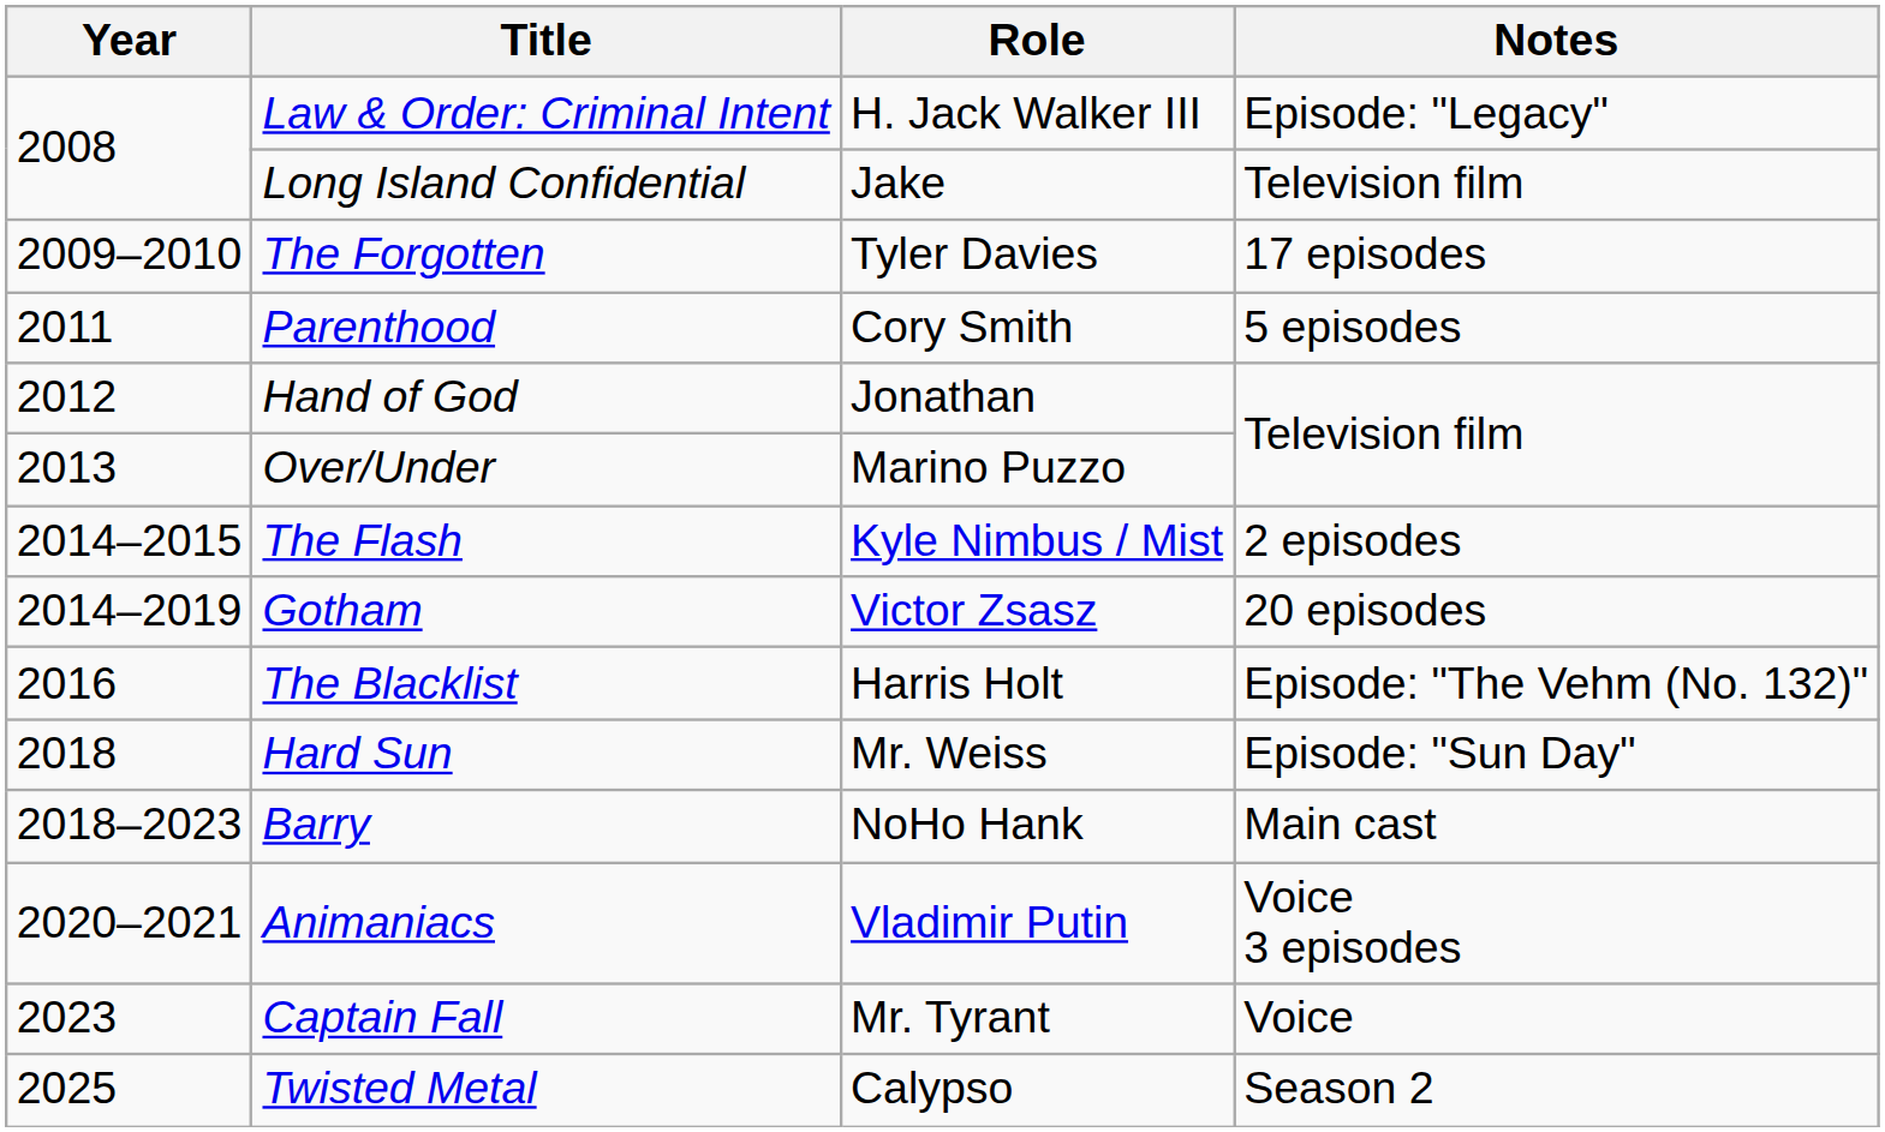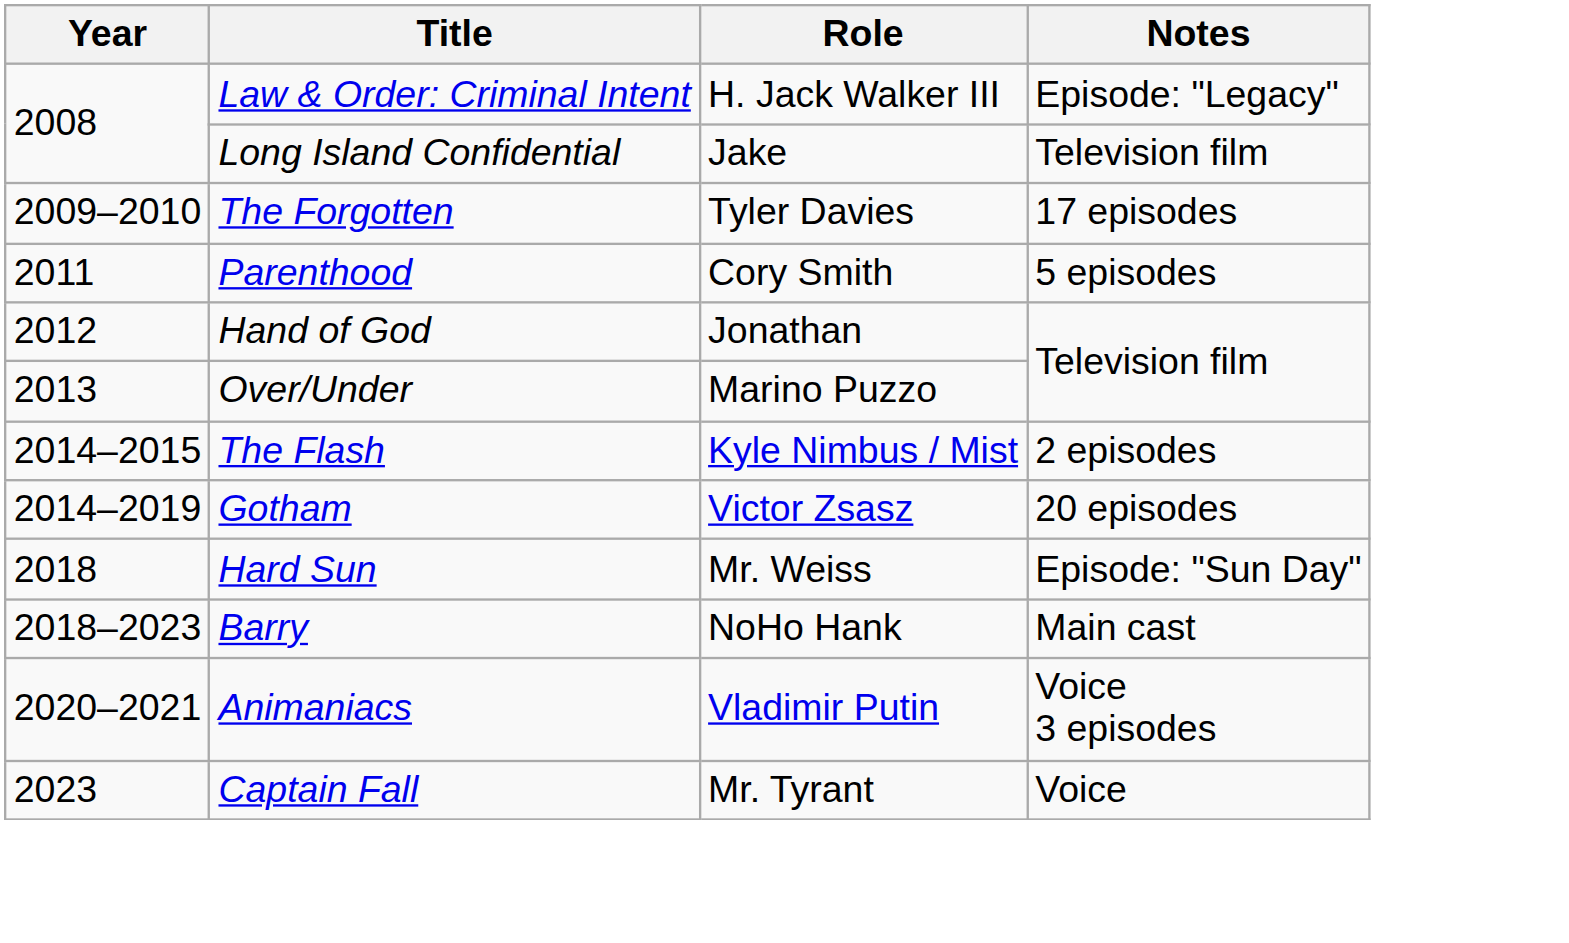 <table class="wikitable sortable">
 <tr>
 <th scope="col">Year</th>
 <th scope="col">Title</th>
 <th scope="col">Role</th>
 <th scope="col" class="unsortable">Notes</th>
 </tr>
 <tr>
 <td rowspan="2">2008</td>
 <td scope="row"><em><a href='#'>Law & Order: Criminal Intent</a></em></td>
 <td>H. Jack Walker III</td>
 <td>Episode: "Legacy"</td>
 </tr>
 <tr>
 <td scope="row"><em>Long Island Confidential</em></td>
 <td>Jake</td>
 <td>Television film</td>
 </tr>
 <tr>
 <td>2009–2010</td>
 <td scope="row"><em><a href='#'>The Forgotten</a></em></td>
 <td>Tyler Davies</td>
 <td>17 episodes</td>
 </tr>
 <tr>
 <td>2011</td>
 <td scope="row"><em><a href='#'>Parenthood</a></em></td>
 <td>Cory Smith</td>
 <td>5 episodes</td>
 </tr>
 <tr>
 <td>2012</td>
 <td scope="row"><em>Hand of God</em></td>
 <td>Jonathan</td>
 <td rowspan="2">Television film</td>
 </tr>
 <tr>
 <td>2013</td>
 <td scope="row"><em>Over/Under</em></td>
 <td>Marino Puzzo</td>
 </tr>
 <tr>
 <td>2014–2015</td>
 <td scope="row"><em><a href='#'>The Flash</a></em></td>
 <td><a href='#'>Kyle Nimbus / Mist</a></td>
 <td>2 episodes</td>
 </tr>
 <tr>
 <td>2014–2019</td>
 <td scope="row"><em><a href='#'>Gotham</a></em></td>
 <td><a href='#'>Victor Zsasz</a></td>
 <td>20 episodes</td>
 </tr>
 <tr>
-<td>2016</td>
-<td scope="row"><em><a href='#'>The Blacklist</a></em></td>
-<td>Harris Holt</td>
-<td>Episode: "The Vehm (No. 132)"</td>
-</tr>
-<tr>
 <td>2018</td>
 <td scope="row"><em><a href='#'>Hard Sun</a></em></td>
 <td>Mr. Weiss</td>
 <td>Episode: "Sun Day"</td>
 </tr>
 <tr>
 <td>2018–2023</td>
 <td scope="row"><em><a href='#'>Barry</a></em></td>
 <td>NoHo Hank</td>
 <td>Main cast</td>
 </tr>
 <tr>
 <td>2020–2021</td>
 <td scope="row"><em><a href='#'>Animaniacs</a></em></td>
 <td><a href='#'>Vladimir Putin</a></td>
 <td>Voice<br>3 episodes</td>
 </tr>
 <tr>
 <td>2023</td>
 <td scope="row"><em><a href='#'>Captain Fall</a></em></td>
 <td>Mr. Tyrant</td>
 <td>Voice</td>
 </tr>
-<tr>
-<td>2025</td>
-<td scope="row"><em><a href='#'>Twisted Metal</a></em></td>
-<td>Calypso</td>
-<td>Season 2</td>
-</tr>
 </table>
